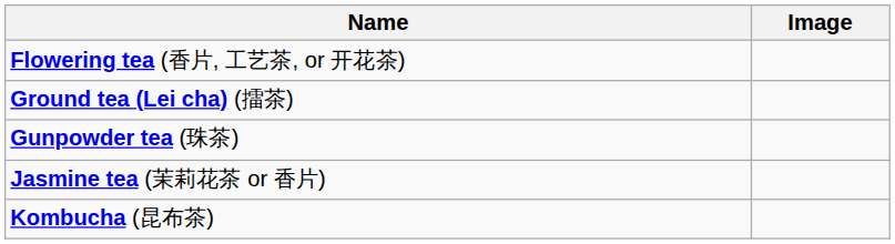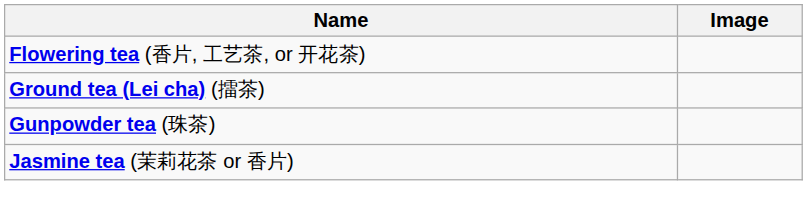 <table class="wikitable sortable" style="width:40%;">
 <tr>
 <th>Name</th>
 <th>Image</th>
 </tr>
 <tr>
 <td><strong><a href='#'>Flowering tea</a></strong> (香片, 工艺茶, or 开花茶)</td>
 <td></td>
 </tr>
 <tr>
 <td><strong><a href='#'>Ground tea (Lei cha)</a></strong> (擂茶)</td>
 <td></td>
 </tr>
 <tr>
 <td><strong><a href='#'>Gunpowder tea</a></strong> (珠茶)</td>
 <td></td>
 </tr>
 <tr>
 <td><strong><a href='#'>Jasmine tea</a></strong> (茉莉花茶 or 香片)</td>
 <td></td>
 </tr>
-<tr>
-<td><strong><a href='#'>Kombucha</a></strong> (昆布茶)</td>
-<td></td>
-</tr>
 </table>
